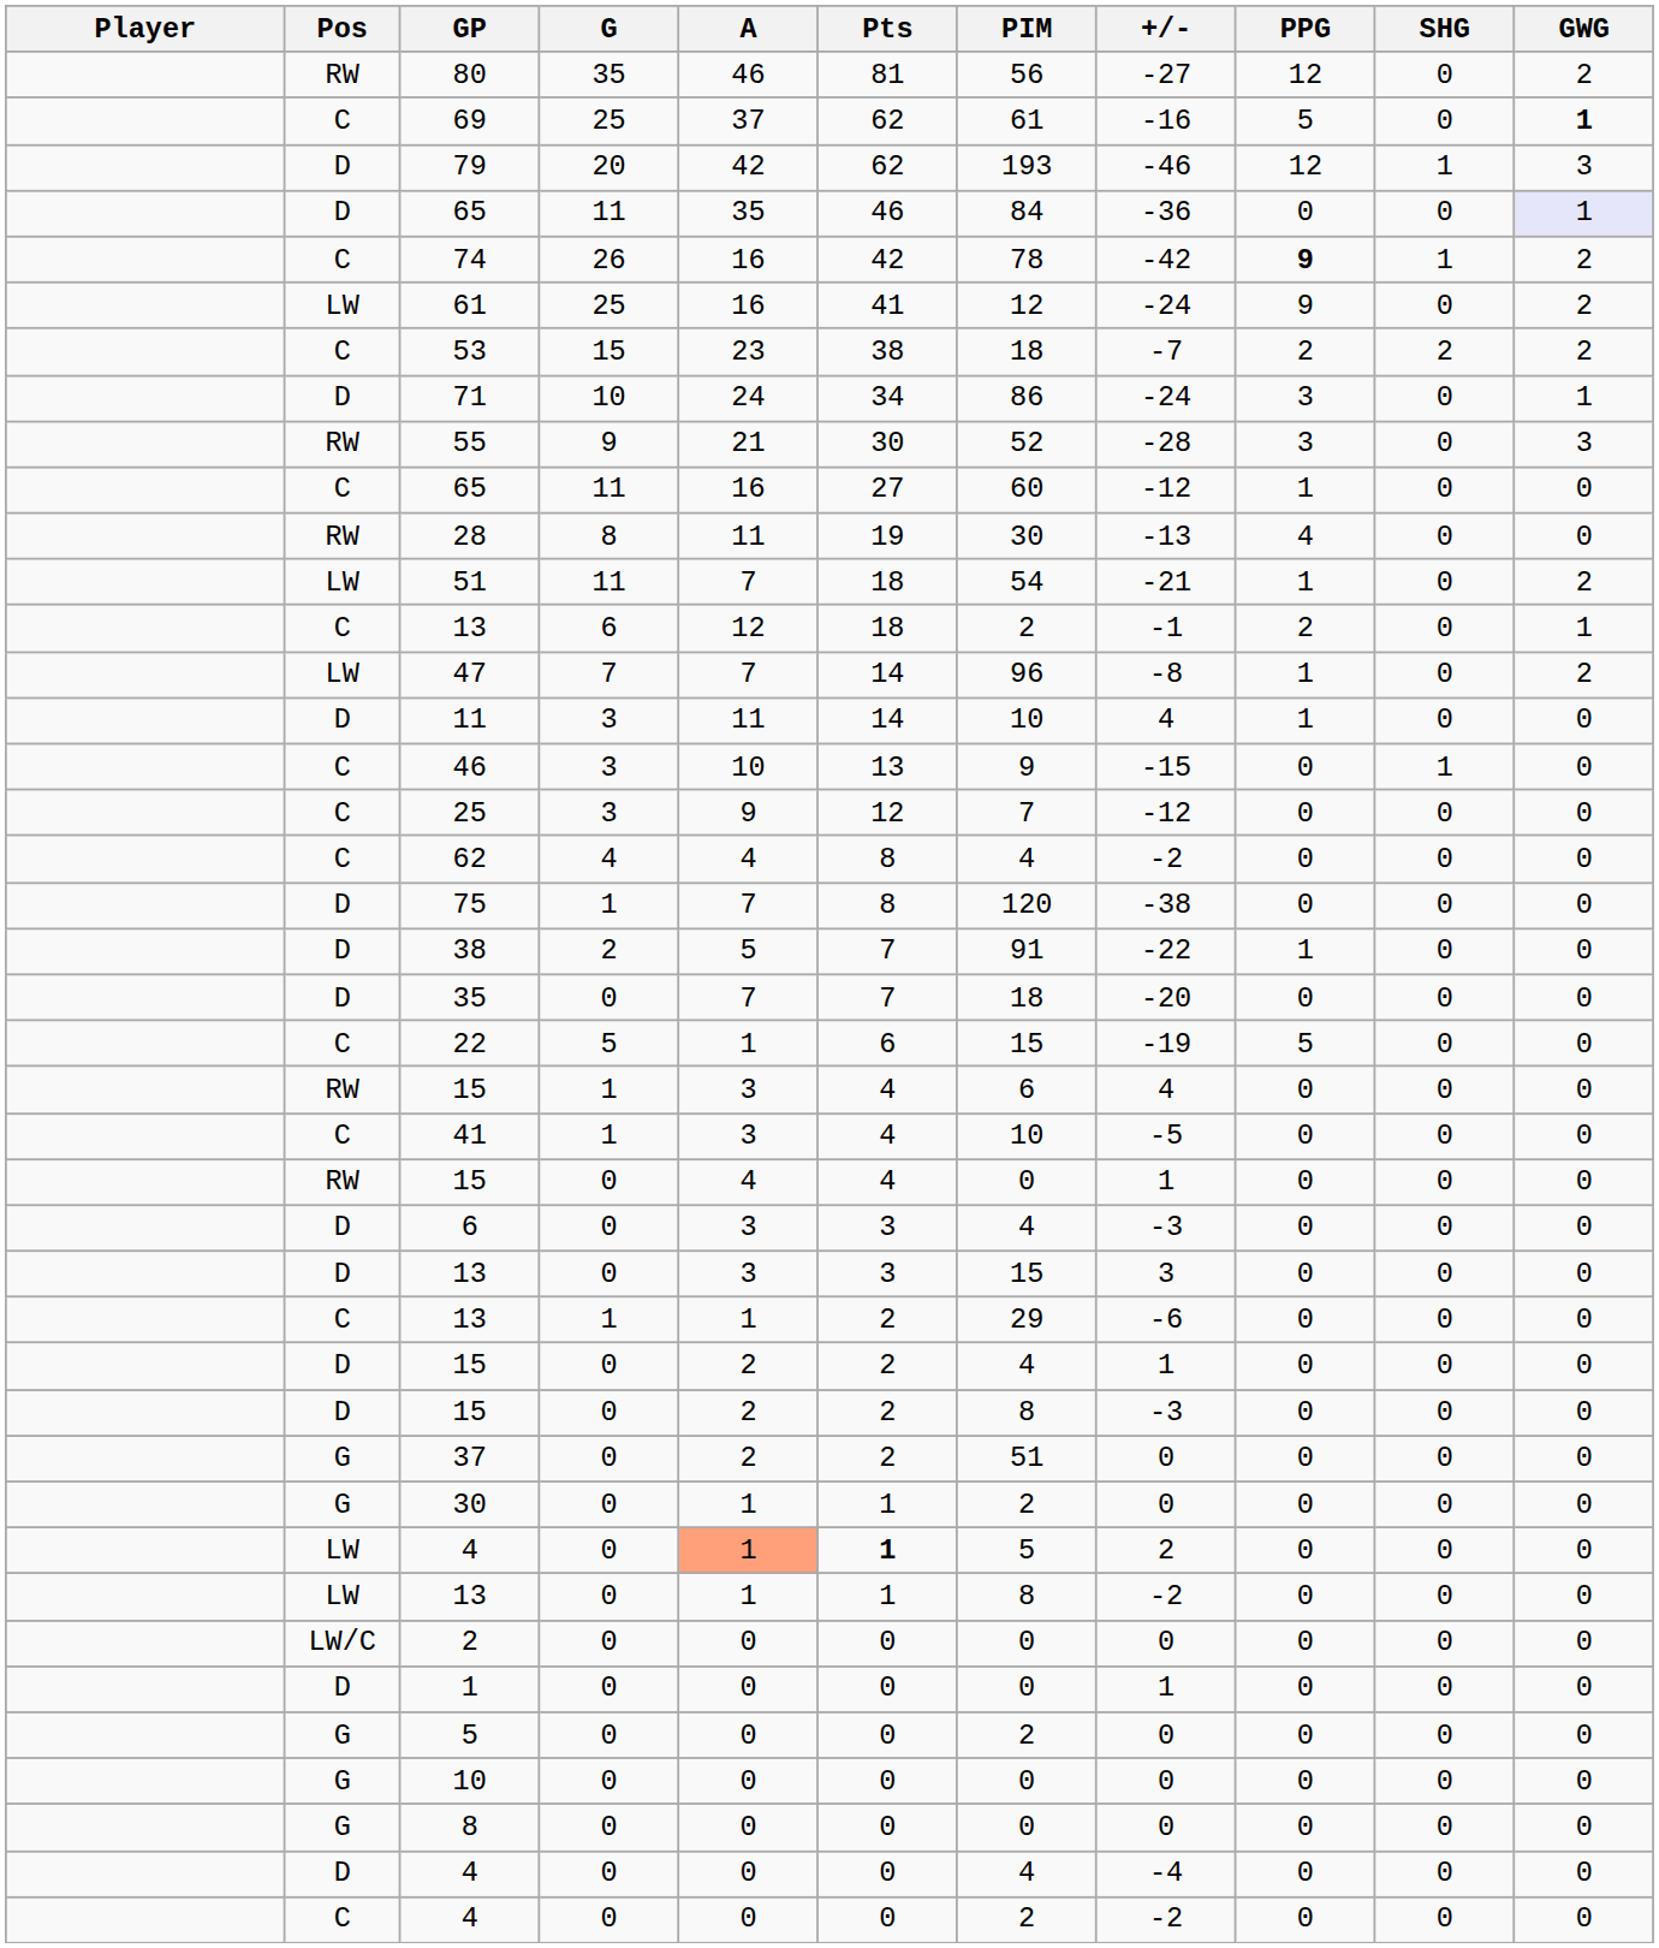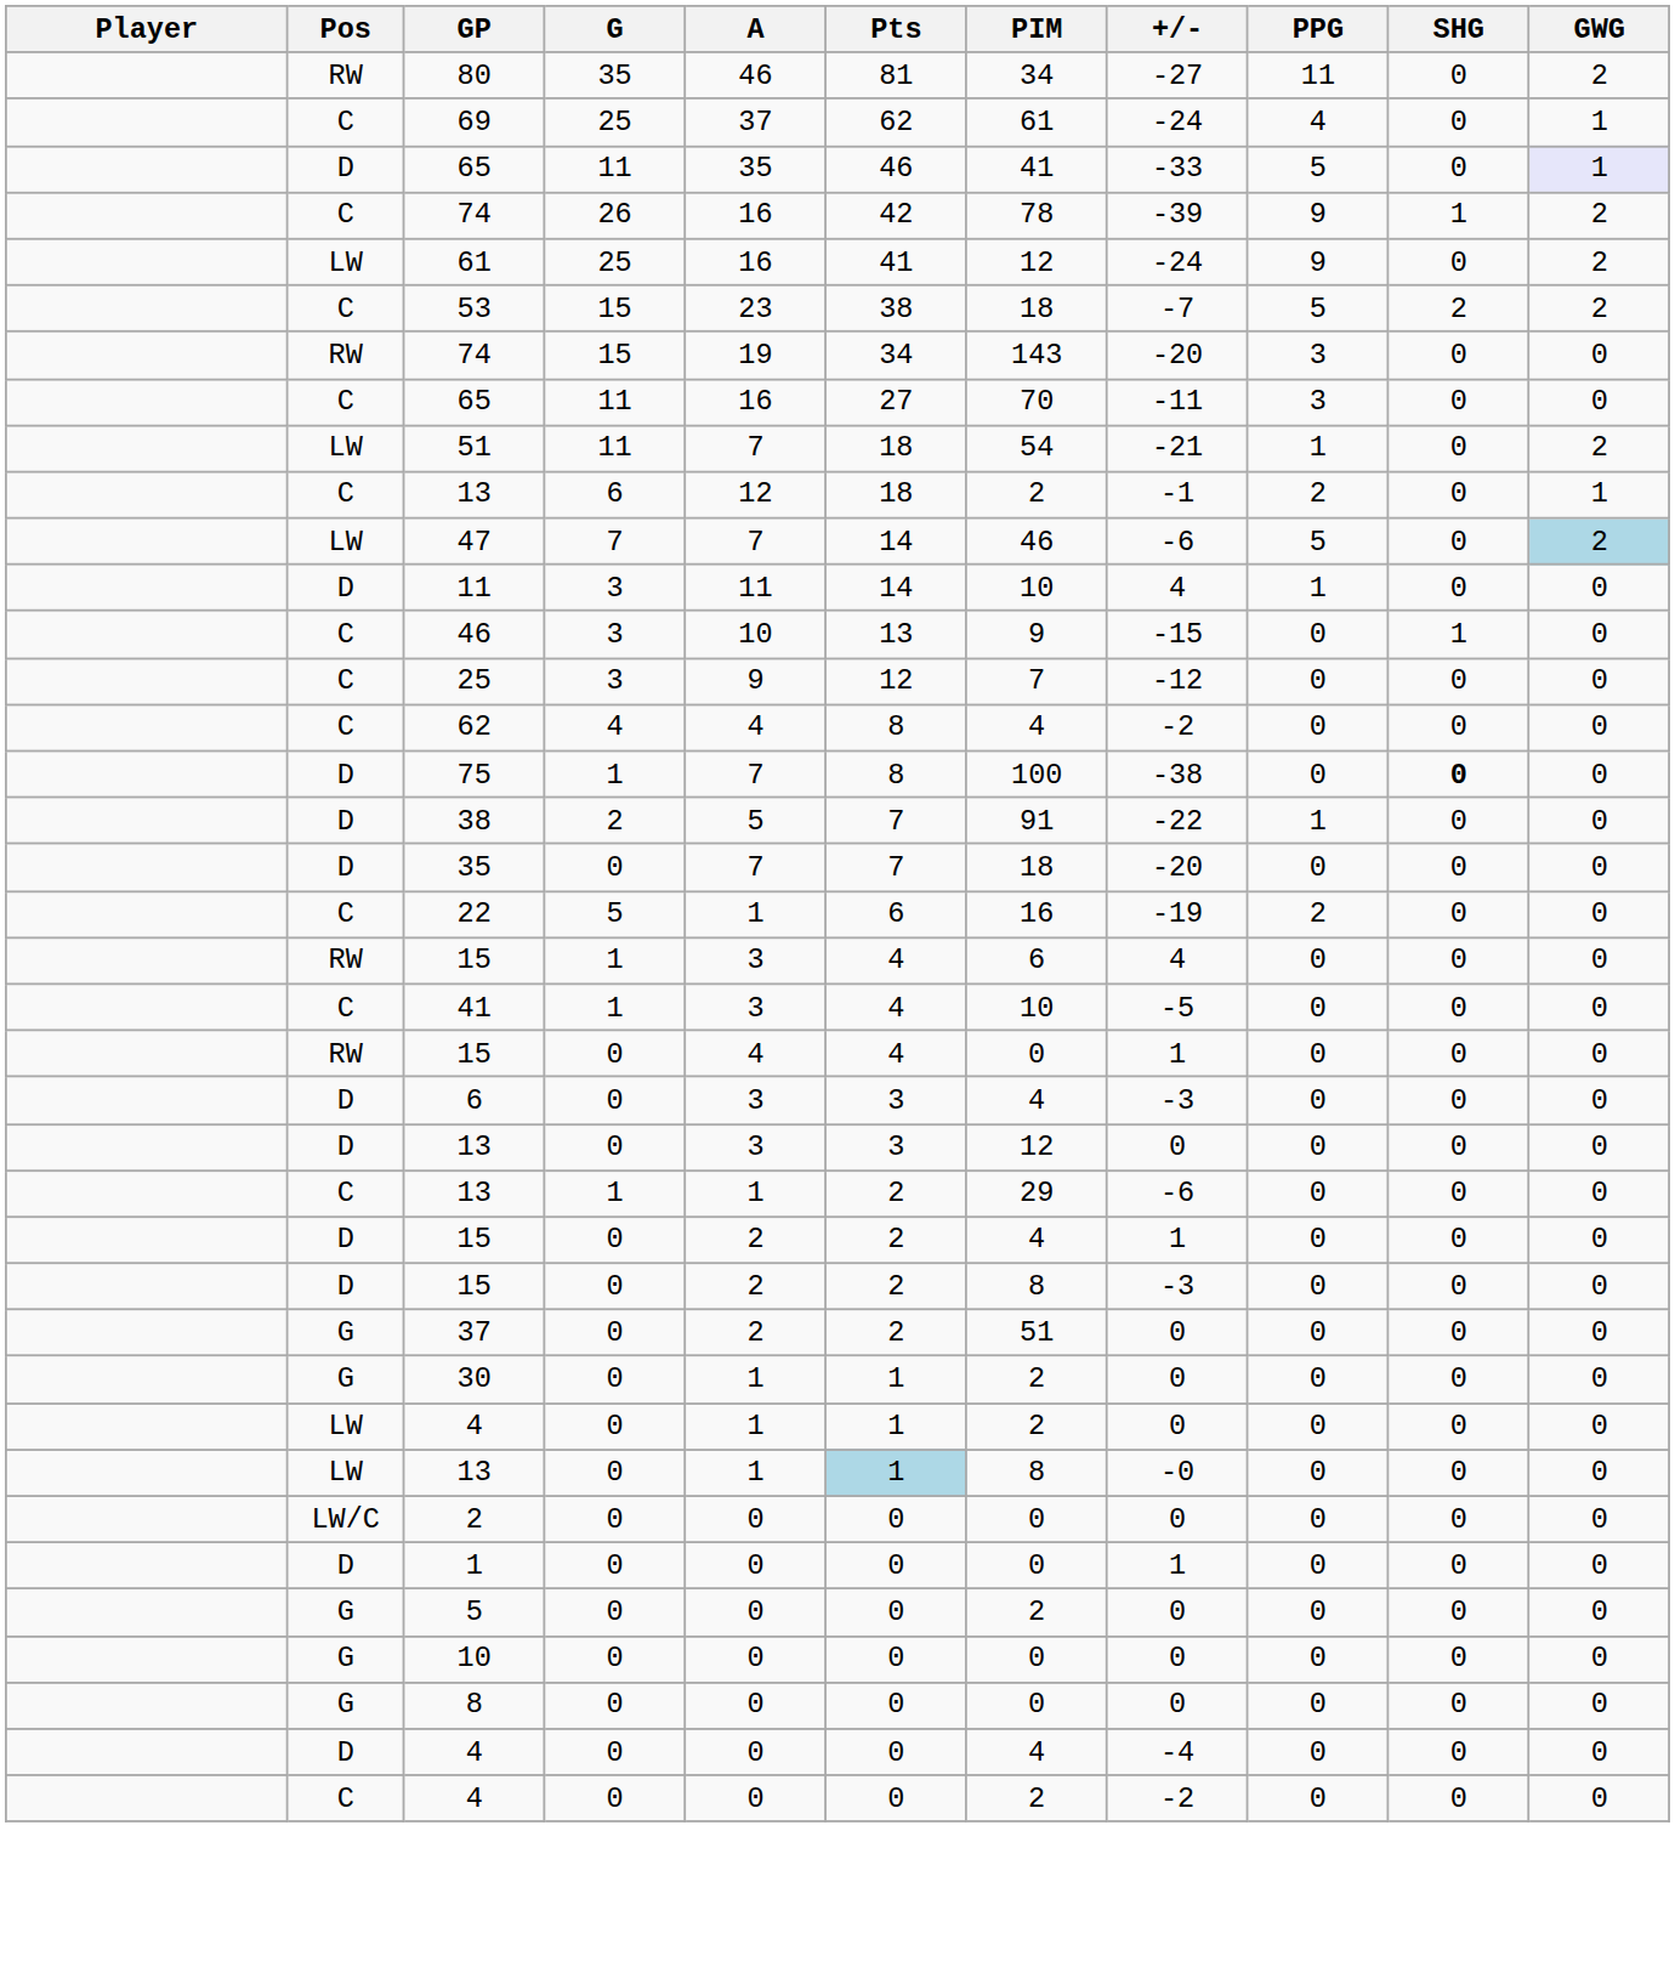 <table class="wikitable sortable" width="60%">
 <tr ALIGN="center">
 <th bgcolor="#DDDDFF" width="10%">Player</th>
 <th bgcolor="#DDDDFF" width="3%" title="Position">Pos</th>
 <th bgcolor="#DDDDFF" width="5%" title="Games played">GP</th>
 <th bgcolor="#DDDDFF" width="5%" title="Goals">G</th>
 <th bgcolor="#DDDDFF" width="5%" title="Assists">A</th>
 <th bgcolor="#DDDDFF" width="5%" title="Points">Pts</th>
 <th bgcolor="#DDDDFF" width="5%" title="Penalties in Minutes">PIM</th>
 <th bgcolor="#DDDDFF" width="5%" title="Plus/Minus">+/-</th>
 <th bgcolor="#DDDDFF" width="5%" title="Power Play Goals">PPG</th>
 <th bgcolor="#DDDDFF" width="5%" title="Short-handed Goals">SHG</th>
 <th bgcolor="#DDDDFF" width="5%" title="Game-winning Goals">GWG</th>
 </tr>
 <tr align="center">
 <td align="right"></td>
 <td>RW</td>
 <td>80</td>
 <td>35</td>
 <td>46</td>
 <td>81</td>
-<td>56</td>
+<td>34</td>
 <td>-27</td>
-<td>12</td>
+<td>11</td>
 <td>0</td>
 <td>2</td>
 </tr>
 <tr align="center">
 <td align="right"></td>
 <td>C</td>
 <td>69</td>
 <td>25</td>
 <td>37</td>
 <td>62</td>
 <td>61</td>
-<td>-16</td>
-<td>5</td>
+<td>-24</td>
+<td>4</td>
 <td>0</td>
-<td><strong>1</strong></td>
-</tr>
-<tr align="center">
-<td align="right"></td>
-<td>D</td>
-<td>79</td>
-<td>20</td>
-<td>42</td>
-<td>62</td>
-<td>193</td>
-<td>-46</td>
-<td>12</td>
 <td>1</td>
-<td>3</td>
 </tr>
 <tr align="center">
 <td align="right"></td>
 <td>D</td>
 <td>65</td>
 <td>11</td>
 <td>35</td>
 <td>46</td>
-<td>84</td>
-<td>-36</td>
-<td>0</td>
+<td>41</td>
+<td>-33</td>
+<td>5</td>
 <td>0</td>
 <td style="background: lavender;">1</td>
 </tr>
 <tr align="center">
 <td align="right"></td>
 <td>C</td>
 <td>74</td>
 <td>26</td>
 <td>16</td>
 <td>42</td>
 <td>78</td>
-<td>-42</td>
-<td><strong>9</strong></td>
+<td>-39</td>
+<td>9</td>
 <td>1</td>
 <td>2</td>
 </tr>
 <tr align="center">
 <td align="right"></td>
 <td>LW</td>
 <td>61</td>
 <td>25</td>
 <td>16</td>
 <td>41</td>
 <td>12</td>
 <td>-24</td>
 <td>9</td>
 <td>0</td>
 <td>2</td>
 </tr>
 <tr align="center">
 <td align="right"></td>
 <td>C</td>
 <td>53</td>
 <td>15</td>
 <td>23</td>
 <td>38</td>
 <td>18</td>
 <td>-7</td>
-<td>2</td>
+<td>5</td>
 <td>2</td>
 <td>2</td>
 </tr>
 <tr align="center">
 <td align="right"></td>
-<td>D</td>
-<td>71</td>
-<td>10</td>
-<td>24</td>
+<td>RW</td>
+<td>74</td>
+<td>15</td>
+<td>19</td>
 <td>34</td>
-<td>86</td>
-<td>-24</td>
+<td>143</td>
+<td>-20</td>
 <td>3</td>
 <td>0</td>
-<td>1</td>
-</tr>
-<tr align="center">
-<td align="right"></td>
-<td>RW</td>
-<td>55</td>
-<td>9</td>
-<td>21</td>
-<td>30</td>
-<td>52</td>
-<td>-28</td>
-<td>3</td>
 <td>0</td>
-<td>3</td>
 </tr>
 <tr align="center">
 <td align="right"></td>
 <td>C</td>
 <td>65</td>
 <td>11</td>
 <td>16</td>
 <td>27</td>
-<td>60</td>
-<td>-12</td>
-<td>1</td>
-<td>0</td>
-<td>0</td>
-</tr>
-<tr align="center">
-<td align="right"></td>
-<td>RW</td>
-<td>28</td>
-<td>8</td>
-<td>11</td>
-<td>19</td>
-<td>30</td>
-<td>-13</td>
-<td>4</td>
+<td>70</td>
+<td>-11</td>
+<td>3</td>
 <td>0</td>
 <td>0</td>
 </tr>
 <tr align="center">
 <td align="right"></td>
 <td>LW</td>
 <td>51</td>
 <td>11</td>
 <td>7</td>
 <td>18</td>
 <td>54</td>
 <td>-21</td>
 <td>1</td>
 <td>0</td>
 <td>2</td>
 </tr>
 <tr align="center">
 <td align="right"></td>
 <td>C</td>
 <td>13</td>
 <td>6</td>
 <td>12</td>
 <td>18</td>
 <td>2</td>
 <td>-1</td>
 <td>2</td>
 <td>0</td>
 <td>1</td>
 </tr>
 <tr align="center">
 <td align="right"></td>
 <td>LW</td>
 <td>47</td>
 <td>7</td>
 <td>7</td>
 <td>14</td>
-<td>96</td>
-<td>-8</td>
-<td>1</td>
+<td>46</td>
+<td>-6</td>
+<td>5</td>
 <td>0</td>
-<td>2</td>
+<td style="background: lightblue;">2</td>
 </tr>
 <tr align="center">
 <td align="right"></td>
 <td>D</td>
 <td>11</td>
 <td>3</td>
 <td>11</td>
 <td>14</td>
 <td>10</td>
 <td>4</td>
 <td>1</td>
 <td>0</td>
 <td>0</td>
 </tr>
 <tr align="center">
 <td align="right"></td>
 <td>C</td>
 <td>46</td>
 <td>3</td>
 <td>10</td>
 <td>13</td>
 <td>9</td>
 <td>-15</td>
 <td>0</td>
 <td>1</td>
 <td>0</td>
 </tr>
 <tr align="center">
 <td align="right"></td>
 <td>C</td>
 <td>25</td>
 <td>3</td>
 <td>9</td>
 <td>12</td>
 <td>7</td>
 <td>-12</td>
 <td>0</td>
 <td>0</td>
 <td>0</td>
 </tr>
 <tr align="center">
 <td align="right"></td>
 <td>C</td>
 <td>62</td>
 <td>4</td>
 <td>4</td>
 <td>8</td>
 <td>4</td>
 <td>-2</td>
 <td>0</td>
 <td>0</td>
 <td>0</td>
 </tr>
 <tr align="center">
 <td align="right"></td>
 <td>D</td>
 <td>75</td>
 <td>1</td>
 <td>7</td>
 <td>8</td>
-<td>120</td>
+<td>100</td>
 <td>-38</td>
 <td>0</td>
-<td>0</td>
+<td><strong>0</strong></td>
 <td>0</td>
 </tr>
 <tr align="center">
 <td align="right"></td>
 <td>D</td>
 <td>38</td>
 <td>2</td>
 <td>5</td>
 <td>7</td>
 <td>91</td>
 <td>-22</td>
 <td>1</td>
 <td>0</td>
 <td>0</td>
 </tr>
 <tr align="center">
 <td align="right"></td>
 <td>D</td>
 <td>35</td>
 <td>0</td>
 <td>7</td>
 <td>7</td>
 <td>18</td>
 <td>-20</td>
 <td>0</td>
 <td>0</td>
 <td>0</td>
 </tr>
 <tr align="center">
 <td align="right"></td>
 <td>C</td>
 <td>22</td>
 <td>5</td>
 <td>1</td>
 <td>6</td>
-<td>15</td>
+<td>16</td>
 <td>-19</td>
-<td>5</td>
+<td>2</td>
 <td>0</td>
 <td>0</td>
 </tr>
 <tr align="center">
 <td align="right"></td>
 <td>RW</td>
 <td>15</td>
 <td>1</td>
 <td>3</td>
 <td>4</td>
 <td>6</td>
 <td>4</td>
 <td>0</td>
 <td>0</td>
 <td>0</td>
 </tr>
 <tr align="center">
 <td align="right"></td>
 <td>C</td>
 <td>41</td>
 <td>1</td>
 <td>3</td>
 <td>4</td>
 <td>10</td>
 <td>-5</td>
 <td>0</td>
 <td>0</td>
 <td>0</td>
 </tr>
 <tr align="center">
 <td align="right"></td>
 <td>RW</td>
 <td>15</td>
 <td>0</td>
 <td>4</td>
 <td>4</td>
 <td>0</td>
 <td>1</td>
 <td>0</td>
 <td>0</td>
 <td>0</td>
 </tr>
 <tr align="center">
 <td align="right"></td>
 <td>D</td>
 <td>6</td>
 <td>0</td>
 <td>3</td>
 <td>3</td>
 <td>4</td>
 <td>-3</td>
 <td>0</td>
 <td>0</td>
 <td>0</td>
 </tr>
 <tr align="center">
 <td align="right"></td>
 <td>D</td>
 <td>13</td>
 <td>0</td>
 <td>3</td>
 <td>3</td>
-<td>15</td>
-<td>3</td>
+<td>12</td>
+<td>0</td>
 <td>0</td>
 <td>0</td>
 <td>0</td>
 </tr>
 <tr align="center">
 <td align="right"></td>
 <td>C</td>
 <td>13</td>
 <td>1</td>
 <td>1</td>
 <td>2</td>
 <td>29</td>
 <td>-6</td>
 <td>0</td>
 <td>0</td>
 <td>0</td>
 </tr>
 <tr align="center">
 <td align="right"></td>
 <td>D</td>
 <td>15</td>
 <td>0</td>
 <td>2</td>
 <td>2</td>
 <td>4</td>
 <td>1</td>
 <td>0</td>
 <td>0</td>
 <td>0</td>
 </tr>
 <tr align="center">
 <td align="right"></td>
 <td>D</td>
 <td>15</td>
 <td>0</td>
 <td>2</td>
 <td>2</td>
 <td>8</td>
 <td>-3</td>
 <td>0</td>
 <td>0</td>
 <td>0</td>
 </tr>
 <tr align="center">
 <td align="right"></td>
 <td>G</td>
 <td>37</td>
 <td>0</td>
 <td>2</td>
 <td>2</td>
 <td>51</td>
 <td>0</td>
 <td>0</td>
 <td>0</td>
 <td>0</td>
 </tr>
 <tr align="center">
 <td align="right"></td>
 <td>G</td>
 <td>30</td>
 <td>0</td>
 <td>1</td>
 <td>1</td>
 <td>2</td>
 <td>0</td>
 <td>0</td>
 <td>0</td>
 <td>0</td>
 </tr>
 <tr align="center">
 <td align="right"></td>
 <td>LW</td>
 <td>4</td>
 <td>0</td>
-<td style="background: lightsalmon;">1</td>
-<td><strong>1</strong></td>
-<td>5</td>
+<td>1</td>
+<td>1</td>
 <td>2</td>
+<td>0</td>
 <td>0</td>
 <td>0</td>
 <td>0</td>
 </tr>
 <tr align="center">
 <td align="right"></td>
 <td>LW</td>
 <td>13</td>
 <td>0</td>
 <td>1</td>
-<td>1</td>
+<td style="background: lightblue;">1</td>
 <td>8</td>
-<td>-2</td>
+<td>-0</td>
 <td>0</td>
 <td>0</td>
 <td>0</td>
 </tr>
 <tr align="center">
 <td align="right"></td>
 <td>LW/C</td>
 <td>2</td>
 <td>0</td>
 <td>0</td>
 <td>0</td>
 <td>0</td>
 <td>0</td>
 <td>0</td>
 <td>0</td>
 <td>0</td>
 </tr>
 <tr align="center">
 <td align="right"></td>
 <td>D</td>
 <td>1</td>
 <td>0</td>
 <td>0</td>
 <td>0</td>
 <td>0</td>
 <td>1</td>
 <td>0</td>
 <td>0</td>
 <td>0</td>
 </tr>
 <tr align="center">
 <td align="right"></td>
 <td>G</td>
 <td>5</td>
 <td>0</td>
 <td>0</td>
 <td>0</td>
 <td>2</td>
 <td>0</td>
 <td>0</td>
 <td>0</td>
 <td>0</td>
 </tr>
 <tr align="center">
 <td align="right"></td>
 <td>G</td>
 <td>10</td>
 <td>0</td>
 <td>0</td>
 <td>0</td>
 <td>0</td>
 <td>0</td>
 <td>0</td>
 <td>0</td>
 <td>0</td>
 </tr>
 <tr align="center">
 <td align="right"></td>
 <td>G</td>
 <td>8</td>
 <td>0</td>
 <td>0</td>
 <td>0</td>
 <td>0</td>
 <td>0</td>
 <td>0</td>
 <td>0</td>
 <td>0</td>
 </tr>
 <tr align="center">
 <td align="right"></td>
 <td>D</td>
 <td>4</td>
 <td>0</td>
 <td>0</td>
 <td>0</td>
 <td>4</td>
 <td>-4</td>
 <td>0</td>
 <td>0</td>
 <td>0</td>
 </tr>
 <tr align="center">
 <td align="right"></td>
 <td>C</td>
 <td>4</td>
 <td>0</td>
 <td>0</td>
 <td>0</td>
 <td>2</td>
 <td>-2</td>
 <td>0</td>
 <td>0</td>
 <td>0</td>
 </tr>
 </table>
